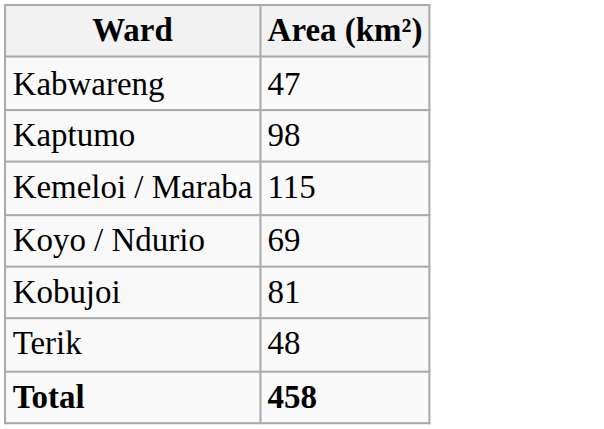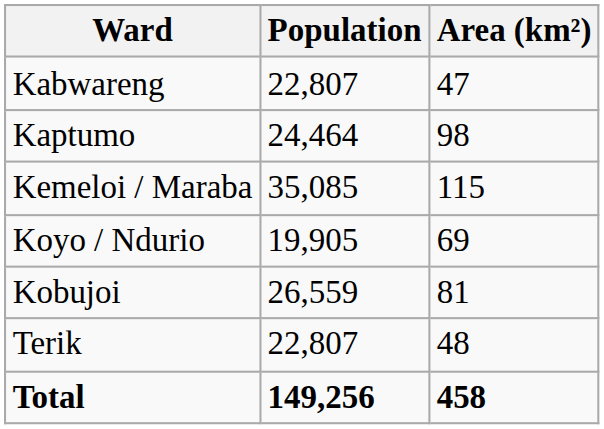 <table class="wikitable">
 <tr>
 <th>Ward</th>
+<th>Population</th>
 <th>Area (km²)</th>
 </tr>
 <tr>
 <td>Kabwareng</td>
+<td>22,807</td>
 <td>47</td>
 </tr>
 <tr>
 <td>Kaptumo</td>
+<td>24,464</td>
 <td>98</td>
 </tr>
 <tr>
 <td>Kemeloi / Maraba</td>
+<td>35,085</td>
 <td>115</td>
 </tr>
 <tr>
 <td>Koyo / Ndurio</td>
+<td>19,905</td>
 <td>69</td>
 </tr>
 <tr>
 <td>Kobujoi</td>
+<td>26,559</td>
 <td>81</td>
 </tr>
 <tr>
 <td>Terik</td>
+<td>22,807</td>
 <td>48</td>
 </tr>
 <tr>
 <td><strong>Total</strong></td>
+<td><strong>149,256</strong></td>
 <td><strong>458</strong></td>
 </tr>
 </table>
